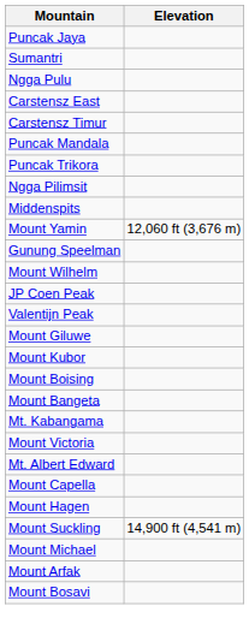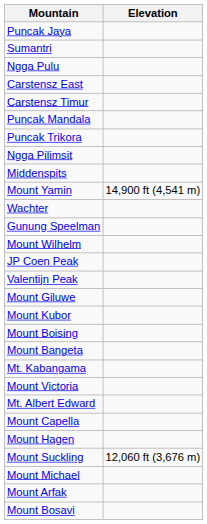 <table class="wikitable mw-collapsible mw-collapsed">
 <tr>
 <th>Mountain</th>
 <th>Elevation</th>
 </tr>
 <tr>
 <td><a href='#'>Puncak Jaya</a></td>
 <td></td>
 </tr>
 <tr>
 <td><a href='#'>Sumantri</a></td>
 <td></td>
 </tr>
 <tr>
 <td><a href='#'>Ngga Pulu</a></td>
 <td></td>
 </tr>
 <tr>
 <td><a href='#'>Carstensz East</a></td>
 <td></td>
 </tr>
 <tr>
 <td><a href='#'>Carstensz Timur</a></td>
 <td></td>
 </tr>
 <tr>
 <td><a href='#'>Puncak Mandala</a></td>
 <td></td>
 </tr>
 <tr>
 <td><a href='#'>Puncak Trikora</a></td>
 <td></td>
 </tr>
 <tr>
 <td><a href='#'>Ngga Pilimsit</a></td>
 <td></td>
 </tr>
 <tr>
 <td><a href='#'>Middenspits</a></td>
 <td></td>
 </tr>
 <tr>
 <td><a href='#'>Mount Yamin</a></td>
-<td>12,060 ft (3,676 m)</td>
+<td>14,900 ft (4,541 m)</td>
+</tr>
+<tr>
+<td><a href='#'>Wachter</a></td>
+<td></td>
 </tr>
 <tr>
 <td><a href='#'>Gunung Speelman</a></td>
 <td></td>
 </tr>
 <tr>
 <td><a href='#'>Mount Wilhelm</a></td>
 <td></td>
 </tr>
 <tr>
 <td><a href='#'>JP Coen Peak</a></td>
 <td></td>
 </tr>
 <tr>
 <td><a href='#'>Valentijn Peak</a></td>
 <td></td>
 </tr>
 <tr>
 <td><a href='#'>Mount Giluwe</a></td>
 <td></td>
 </tr>
 <tr>
 <td><a href='#'>Mount Kubor</a></td>
 <td></td>
 </tr>
 <tr>
 <td><a href='#'>Mount Boising</a></td>
 <td></td>
 </tr>
 <tr>
 <td><a href='#'>Mount Bangeta</a></td>
 <td></td>
 </tr>
 <tr>
 <td><a href='#'>Mt. Kabangama</a></td>
 <td></td>
 </tr>
 <tr>
 <td><a href='#'>Mount Victoria</a></td>
 <td></td>
 </tr>
 <tr>
 <td><a href='#'>Mt. Albert Edward</a></td>
 <td></td>
 </tr>
 <tr>
 <td><a href='#'>Mount Capella</a></td>
 <td></td>
 </tr>
 <tr>
 <td><a href='#'>Mount Hagen</a></td>
 <td></td>
 </tr>
 <tr>
 <td><a href='#'>Mount Suckling</a></td>
-<td>14,900 ft (4,541 m)</td>
+<td>12,060 ft (3,676 m)</td>
 </tr>
 <tr>
 <td><a href='#'>Mount Michael</a></td>
 <td></td>
 </tr>
 <tr>
 <td><a href='#'>Mount Arfak</a></td>
 <td></td>
 </tr>
 <tr>
 <td><a href='#'>Mount Bosavi</a></td>
 <td></td>
 </tr>
 </table>
